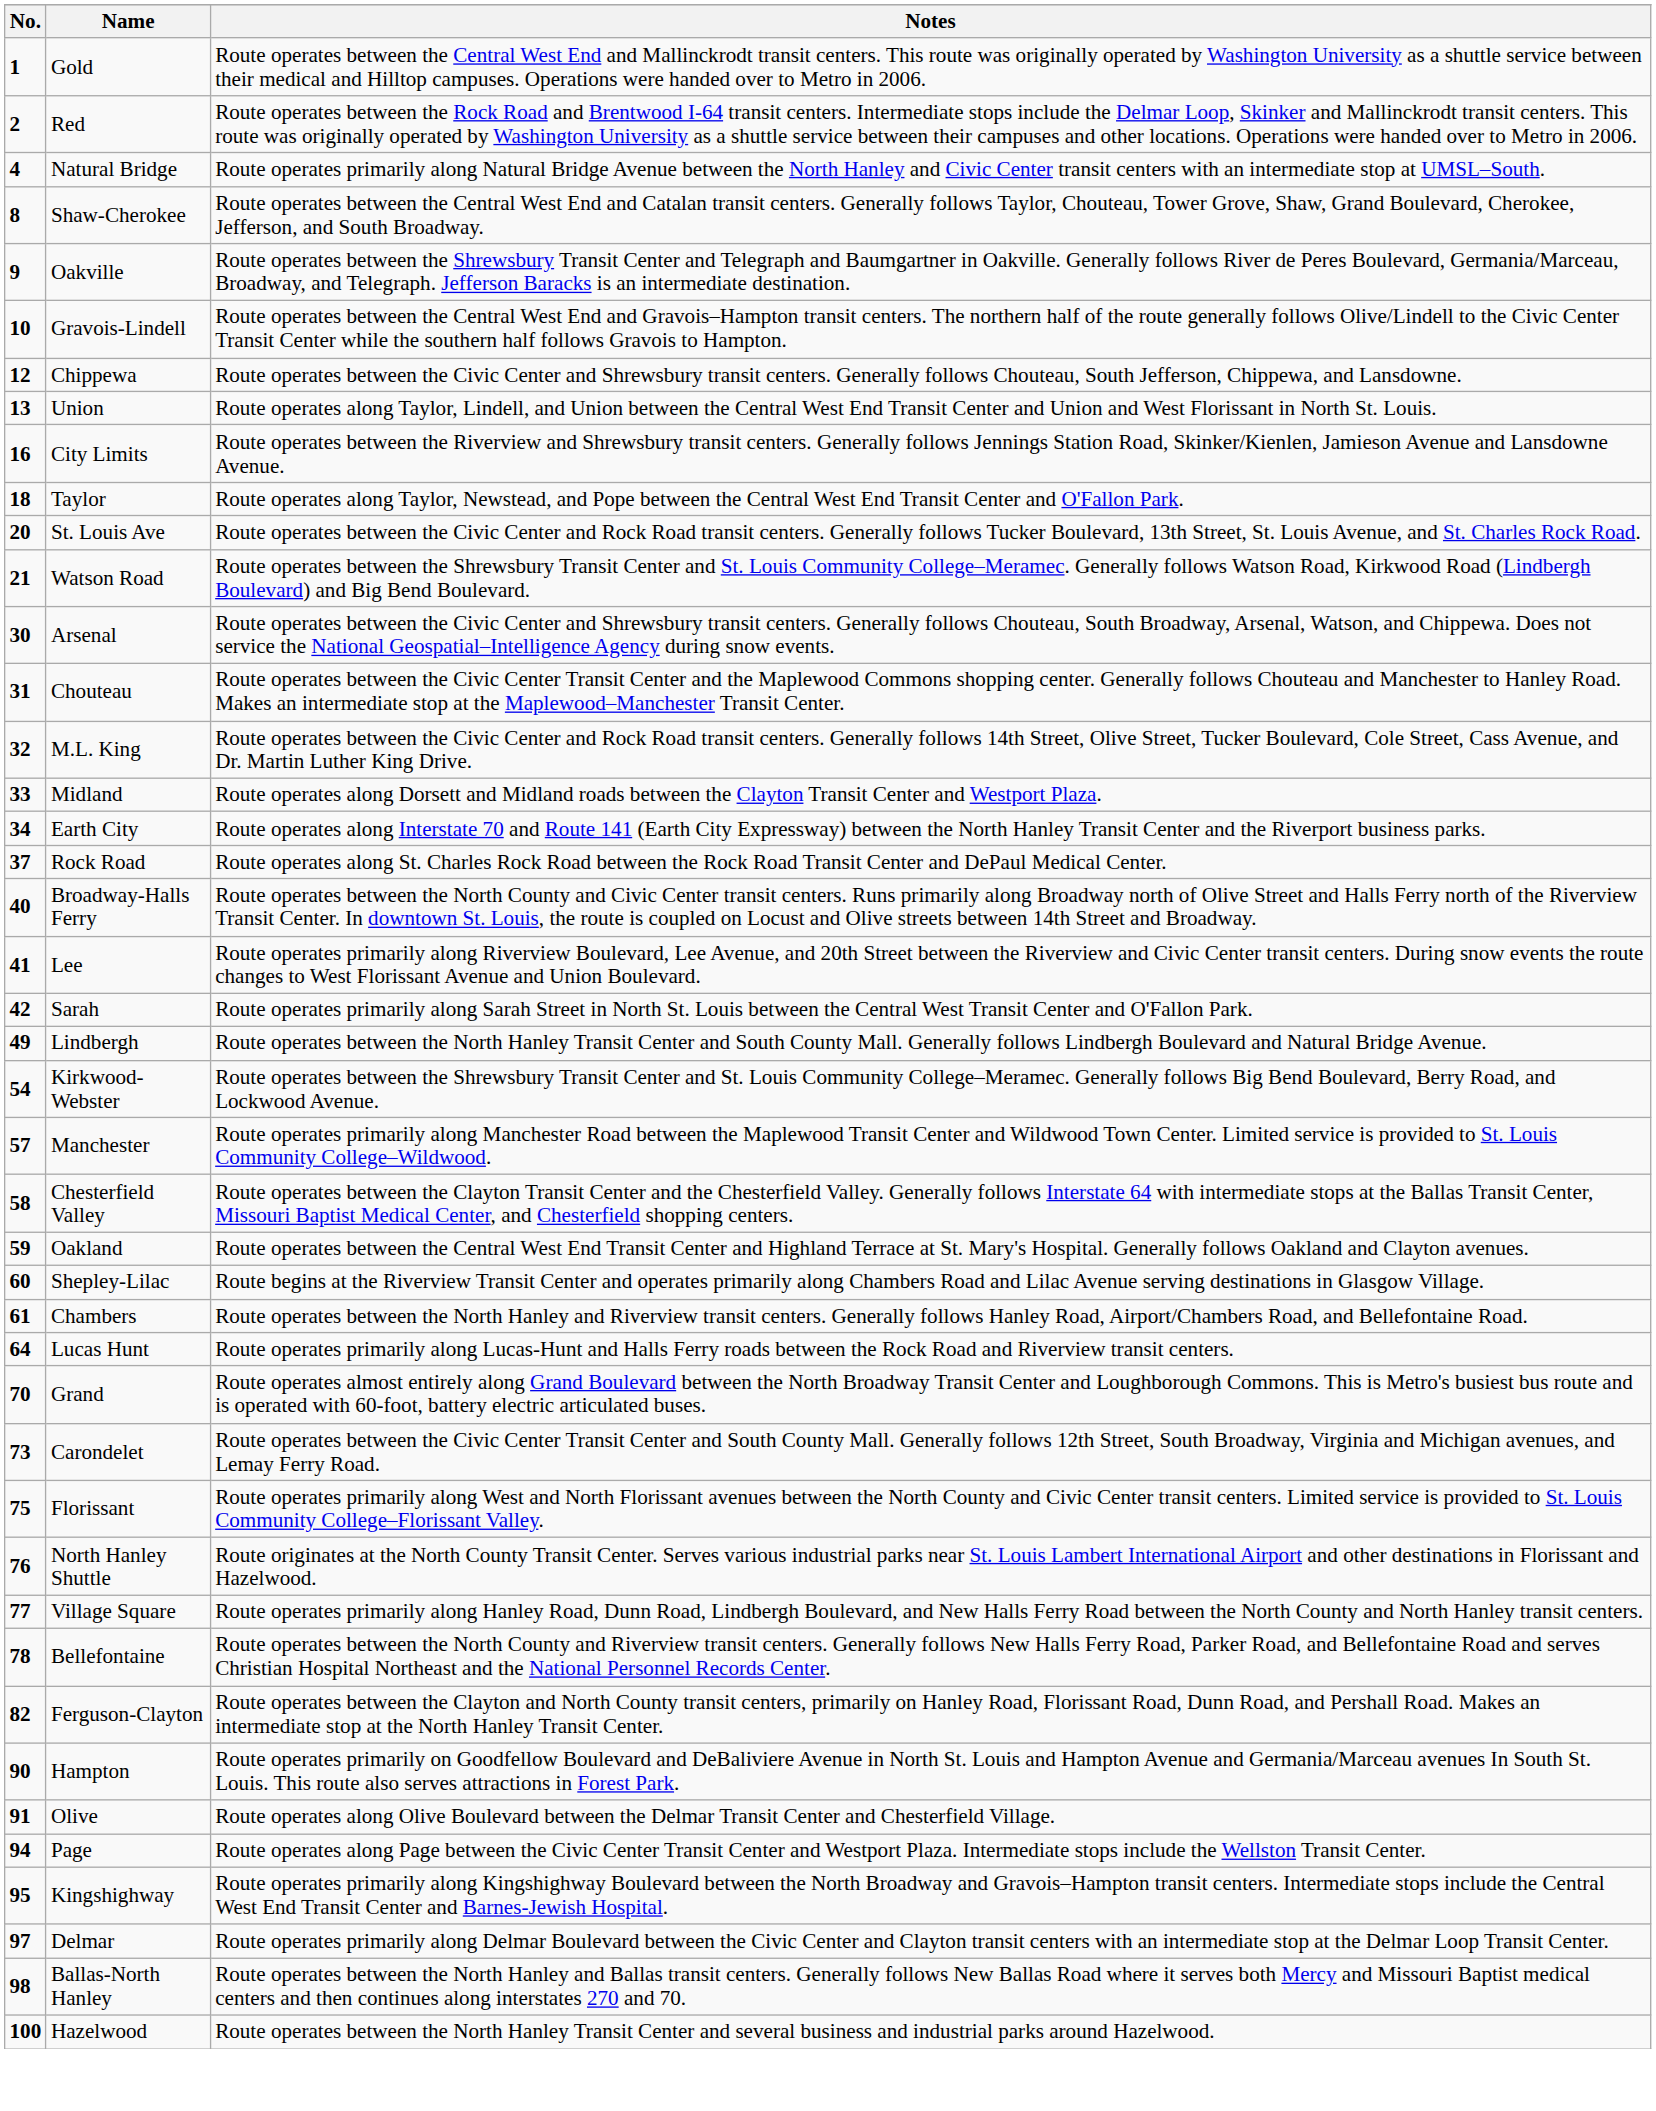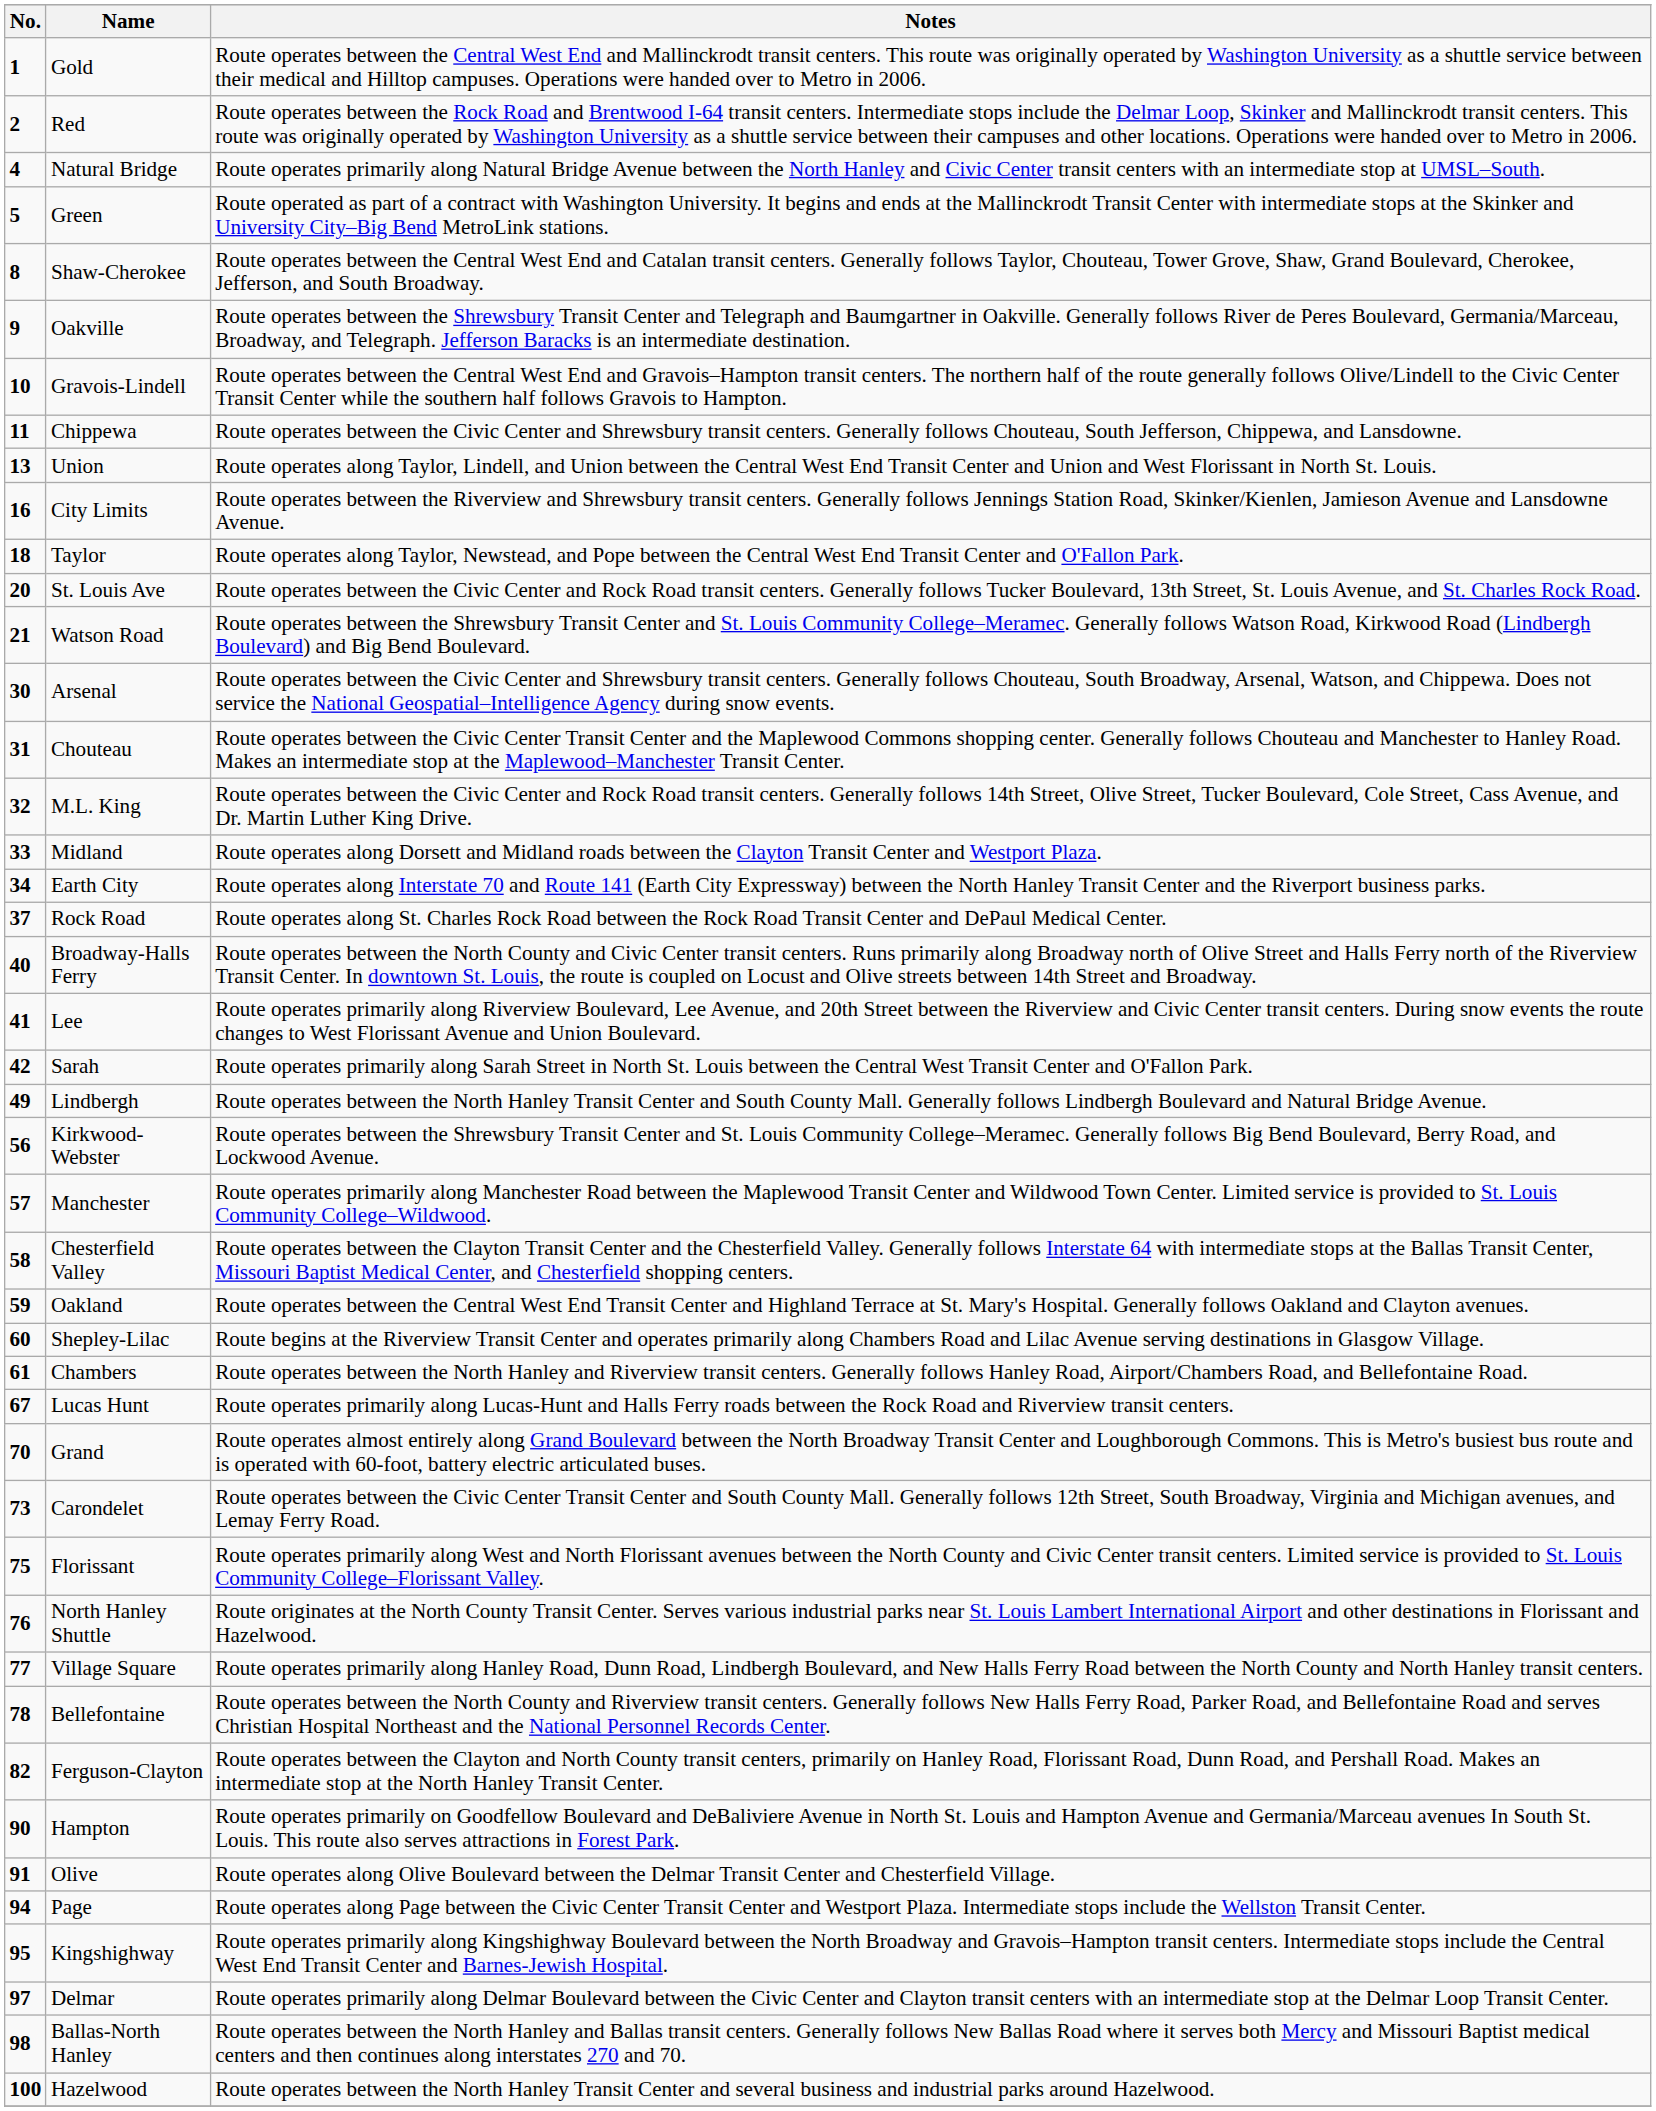 <table class="wikitable">
 <tr style="text-align:center;">
 </tr>
 <tr>
 <th>No.</th>
 <th>Name</th>
 <th>Notes</th>
 </tr>
 <tr>
 <td><strong>1</strong></td>
 <td>Gold</td>
 <td>Route operates between the <a href='#'>Central West End</a> and Mallinckrodt transit centers. This route was originally operated by <a href='#'>Washington University</a> as a shuttle service between their medical and Hilltop campuses. Operations were handed over to Metro in 2006.</td>
 </tr>
 <tr>
 <td><strong>2</strong></td>
 <td>Red</td>
 <td>Route operates between the <a href='#'>Rock Road</a> and <a href='#'>Brentwood I-64</a> transit centers.  Intermediate stops include the <a href='#'>Delmar Loop</a>, <a href='#'>Skinker</a> and Mallinckrodt transit centers. This route was originally operated by <a href='#'>Washington University</a> as a shuttle service between their campuses and other locations. Operations were handed over to Metro in 2006.</td>
 </tr>
 <tr>
 <td><strong>4</strong></td>
 <td>Natural Bridge</td>
 <td>Route operates primarily along Natural Bridge Avenue between the <a href='#'>North Hanley</a> and <a href='#'>Civic Center</a> transit centers with an intermediate stop at <a href='#'>UMSL–South</a>.</td>
 </tr>
 <tr>
+<td><strong>5</strong></td>
+<td>Green</td>
+<td>Route operated as part of a contract with Washington University. It begins and ends at the Mallinckrodt Transit Center with intermediate stops at the Skinker and <a href='#'>University City–Big Bend</a> MetroLink stations.</td>
+</tr>
+<tr>
 <td><strong>8</strong></td>
 <td>Shaw-Cherokee</td>
 <td>Route operates between the Central West End and Catalan transit centers. Generally follows Taylor, Chouteau, Tower Grove, Shaw, Grand Boulevard, Cherokee, Jefferson, and South Broadway.</td>
 </tr>
 <tr>
 <td><strong>9</strong></td>
 <td>Oakville</td>
 <td>Route operates between the <a href='#'>Shrewsbury</a> Transit Center and Telegraph and Baumgartner in Oakville. Generally follows River de Peres Boulevard, Germania/Marceau, Broadway, and Telegraph. <a href='#'>Jefferson Baracks</a> is an intermediate destination.</td>
 </tr>
 <tr>
 <td><strong>10</strong></td>
 <td>Gravois-Lindell</td>
 <td>Route operates between the Central West End and Gravois–Hampton transit centers. The northern half of the route generally follows Olive/Lindell to the Civic Center Transit Center while the southern half follows Gravois to Hampton.</td>
 </tr>
 <tr>
-<td><strong>12</strong></td>
+<td><strong>11</strong></td>
 <td>Chippewa</td>
 <td>Route operates between the Civic Center and Shrewsbury transit centers. Generally follows Chouteau, South Jefferson, Chippewa, and Lansdowne.</td>
 </tr>
 <tr>
 <td><strong>13</strong></td>
 <td>Union</td>
 <td>Route operates along Taylor, Lindell, and Union between the Central West End Transit Center and Union and West Florissant in North St. Louis.</td>
 </tr>
 <tr>
 <td><strong>16</strong></td>
 <td>City Limits</td>
 <td>Route operates between the Riverview and Shrewsbury transit centers. Generally follows Jennings Station Road, Skinker/Kienlen, Jamieson Avenue and Lansdowne Avenue.</td>
 </tr>
 <tr>
 <td><strong>18</strong></td>
 <td>Taylor</td>
 <td>Route operates along Taylor, Newstead, and Pope between the Central West End Transit Center and <a href='#'>O'Fallon Park</a>.</td>
 </tr>
 <tr>
 <td><strong>20</strong></td>
 <td>St. Louis Ave</td>
 <td>Route operates between the Civic Center and Rock Road transit centers. Generally follows Tucker Boulevard, 13th Street, St. Louis Avenue, and <a href='#'>St. Charles Rock Road</a>.</td>
 </tr>
 <tr>
 <td><strong>21</strong></td>
 <td>Watson Road</td>
 <td>Route operates between the Shrewsbury Transit Center and <a href='#'>St. Louis Community College–Meramec</a>. Generally follows Watson Road, Kirkwood Road (<a href='#'>Lindbergh Boulevard</a>) and Big Bend Boulevard.</td>
 </tr>
 <tr>
 <td><strong>30</strong></td>
 <td>Arsenal</td>
 <td>Route operates between the Civic Center and Shrewsbury transit centers. Generally follows Chouteau, South Broadway, Arsenal, Watson, and Chippewa. Does not service the <a href='#'>National Geospatial–Intelligence Agency</a> during snow events.</td>
 </tr>
 <tr>
 <td><strong>31</strong></td>
 <td>Chouteau</td>
 <td>Route operates between the Civic Center Transit Center and the Maplewood Commons shopping center. Generally follows Chouteau and Manchester to Hanley Road. Makes an intermediate stop at the <a href='#'>Maplewood–Manchester</a> Transit Center.</td>
 </tr>
 <tr>
 <td><strong>32</strong></td>
 <td>M.L. King</td>
 <td>Route operates between the Civic Center and Rock Road transit centers. Generally follows 14th Street, Olive Street, Tucker Boulevard, Cole Street, Cass Avenue, and Dr. Martin Luther King Drive.</td>
 </tr>
 <tr>
 <td><strong>33</strong></td>
 <td>Midland</td>
 <td>Route operates along Dorsett and Midland roads between the <a href='#'>Clayton</a> Transit Center and <a href='#'>Westport Plaza</a>.</td>
 </tr>
 <tr>
 <td><strong>34</strong></td>
 <td>Earth City</td>
 <td>Route operates along <a href='#'>Interstate 70</a> and <a href='#'>Route 141</a> (Earth City Expressway) between the North Hanley Transit Center and the Riverport business parks.</td>
 </tr>
 <tr>
 <td><strong>37</strong></td>
 <td>Rock Road</td>
 <td>Route operates along St. Charles Rock Road between the Rock Road Transit Center and DePaul Medical Center.</td>
 </tr>
 <tr>
 <td><strong>40</strong></td>
 <td>Broadway-Halls Ferry</td>
 <td>Route operates between the North County and Civic Center transit centers. Runs primarily along Broadway north of Olive Street and Halls Ferry north of the Riverview Transit Center. In <a href='#'>downtown St. Louis</a>, the route is coupled on Locust and Olive streets between 14th Street and Broadway.</td>
 </tr>
 <tr>
 <td><strong>41</strong></td>
 <td>Lee</td>
 <td>Route operates primarily along Riverview Boulevard, Lee Avenue, and 20th Street between the Riverview and Civic Center transit centers. During snow events the route changes to West Florissant Avenue and Union Boulevard.</td>
 </tr>
 <tr>
 <td><strong>42</strong></td>
 <td>Sarah</td>
 <td>Route operates primarily along Sarah Street in North St. Louis between the Central West Transit Center and O'Fallon Park.</td>
 </tr>
 <tr>
 <td><strong>49</strong></td>
 <td>Lindbergh</td>
 <td>Route operates between the North Hanley Transit Center and South County Mall. Generally follows Lindbergh Boulevard and Natural Bridge Avenue.</td>
 </tr>
 <tr>
-<td><strong>54</strong></td>
+<td><strong>56</strong></td>
 <td>Kirkwood-Webster</td>
 <td>Route operates between the Shrewsbury Transit Center and St. Louis Community College–Meramec. Generally follows Big Bend Boulevard, Berry Road, and Lockwood Avenue.</td>
 </tr>
 <tr>
 <td><strong>57</strong></td>
 <td>Manchester</td>
 <td>Route operates primarily along Manchester Road between the Maplewood Transit Center and Wildwood Town Center. Limited service is provided to <a href='#'>St. Louis Community College–Wildwood</a>.</td>
 </tr>
 <tr>
 <td><strong>58</strong></td>
 <td>Chesterfield Valley</td>
 <td>Route operates between the Clayton Transit Center and the Chesterfield Valley. Generally follows <a href='#'>Interstate 64</a> with intermediate stops at the Ballas Transit Center, <a href='#'>Missouri Baptist Medical Center</a>, and <a href='#'>Chesterfield</a> shopping centers.</td>
 </tr>
 <tr>
 <td><strong>59</strong></td>
 <td>Oakland</td>
 <td>Route operates between the Central West End Transit Center and Highland Terrace at St. Mary's Hospital. Generally follows Oakland and Clayton avenues.</td>
 </tr>
 <tr>
 <td><strong>60</strong></td>
 <td>Shepley-Lilac</td>
 <td>Route begins at the Riverview Transit Center and operates primarily along Chambers Road and Lilac Avenue serving destinations in Glasgow Village.</td>
 </tr>
 <tr>
 <td><strong>61</strong></td>
 <td>Chambers</td>
 <td>Route operates between the North Hanley and Riverview transit centers. Generally follows Hanley Road, Airport/Chambers Road, and Bellefontaine Road.</td>
 </tr>
 <tr>
-<td><strong>64</strong></td>
+<td><strong>67</strong></td>
 <td>Lucas Hunt</td>
 <td>Route operates primarily along Lucas-Hunt and Halls Ferry roads between the Rock Road and Riverview transit centers.</td>
 </tr>
 <tr>
 <td><strong>70</strong></td>
 <td>Grand</td>
 <td>Route operates almost entirely along <a href='#'>Grand Boulevard</a> between the North Broadway Transit Center and Loughborough Commons. This is Metro's busiest bus route and is operated with 60-foot, battery electric articulated buses.</td>
 </tr>
 <tr>
 <td><strong>73</strong></td>
 <td>Carondelet</td>
 <td>Route operates between the Civic Center Transit Center and South County Mall. Generally follows 12th Street, South Broadway, Virginia and Michigan avenues, and Lemay Ferry Road.</td>
 </tr>
 <tr>
 <td><strong>75</strong></td>
 <td>Florissant</td>
 <td>Route operates primarily along West and North Florissant avenues between the North County and Civic Center transit centers. Limited service is provided to <a href='#'>St. Louis Community College–Florissant Valley</a>.</td>
 </tr>
 <tr>
 <td><strong>76</strong></td>
 <td>North Hanley Shuttle</td>
 <td>Route originates at the North County Transit Center. Serves various industrial parks near <a href='#'>St. Louis Lambert International Airport</a> and other destinations in Florissant and Hazelwood.</td>
 </tr>
 <tr>
 <td><strong>77</strong></td>
 <td>Village Square</td>
 <td>Route operates primarily along Hanley Road, Dunn Road, Lindbergh Boulevard, and New Halls Ferry Road between the North County and North Hanley transit centers.</td>
 </tr>
 <tr>
 <td><strong>78</strong></td>
 <td>Bellefontaine</td>
 <td>Route operates between the North County and Riverview transit centers. Generally follows New Halls Ferry Road, Parker Road, and Bellefontaine Road and serves Christian Hospital Northeast and the <a href='#'>National Personnel Records Center</a>.</td>
 </tr>
 <tr>
 <td><strong>82</strong></td>
 <td>Ferguson-Clayton</td>
 <td>Route operates between the Clayton and North County transit centers, primarily on Hanley Road, Florissant Road, Dunn Road, and Pershall Road. Makes an intermediate stop at the North Hanley Transit Center.</td>
 </tr>
 <tr>
 <td><strong>90</strong></td>
 <td>Hampton</td>
 <td>Route operates primarily on Goodfellow Boulevard and DeBaliviere Avenue in North St. Louis and Hampton Avenue and Germania/Marceau avenues In South St. Louis. This route also serves attractions in <a href='#'>Forest Park</a>.</td>
 </tr>
 <tr>
 <td><strong>91</strong></td>
 <td>Olive</td>
 <td>Route operates along Olive Boulevard between the Delmar Transit Center and Chesterfield Village.</td>
 </tr>
 <tr>
 <td><strong>94</strong></td>
 <td>Page</td>
 <td>Route operates along Page between the Civic Center Transit Center and Westport Plaza. Intermediate stops include the <a href='#'>Wellston</a> Transit Center.</td>
 </tr>
 <tr>
 <td><strong>95</strong></td>
 <td>Kingshighway</td>
 <td>Route operates primarily along Kingshighway Boulevard between the North Broadway and Gravois–Hampton transit centers. Intermediate stops include the Central West End Transit Center and <a href='#'>Barnes-Jewish Hospital</a>.</td>
 </tr>
 <tr>
 <td><strong>97</strong></td>
 <td>Delmar</td>
 <td>Route operates primarily along Delmar Boulevard between the Civic Center and Clayton transit centers with an intermediate stop at the Delmar Loop Transit Center.</td>
 </tr>
 <tr>
 <td><strong>98</strong></td>
 <td>Ballas-North Hanley</td>
 <td>Route operates between the North Hanley and Ballas transit centers. Generally follows New Ballas Road where it serves both <a href='#'>Mercy</a> and Missouri Baptist medical centers and then continues along interstates <a href='#'>270</a> and 70.</td>
 </tr>
 <tr>
 <td><strong>100</strong></td>
 <td>Hazelwood</td>
 <td>Route operates between the North Hanley Transit Center and several business and industrial parks around Hazelwood.</td>
 </tr>
 <tr>
 </tr>
 </table>
